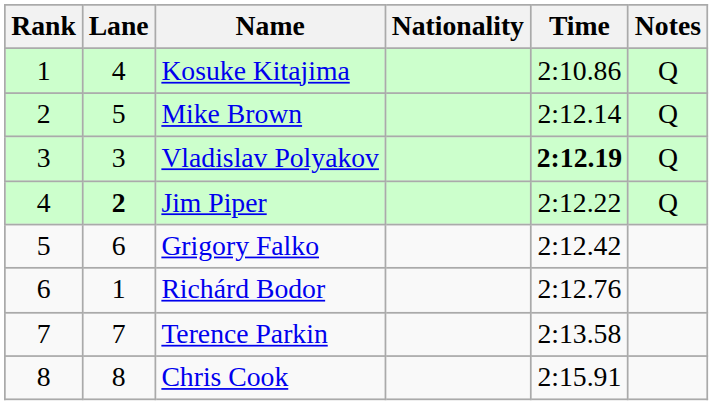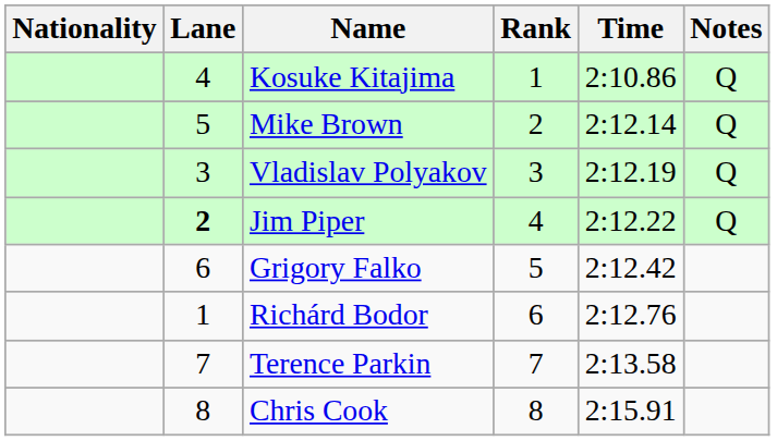 <table class="wikitable sortable" style="text-align:center">
 <tr>
-<th>Rank</th>
+<th>Nationality</th>
 <th>Lane</th>
 <th>Name</th>
-<th>Nationality</th>
+<th>Rank</th>
 <th>Time</th>
 <th>Notes</th>
 </tr>
 <tr bgcolor=#ccffcc>
-<td>1</td>
+<td align=left></td>
 <td>4</td>
 <td align=left><a href='#'>Kosuke Kitajima</a></td>
-<td align=left></td>
+<td>1</td>
 <td>2:10.86</td>
 <td>Q</td>
 </tr>
 <tr bgcolor=#ccffcc>
-<td>2</td>
+<td align=left></td>
 <td>5</td>
 <td align=left><a href='#'>Mike Brown</a></td>
-<td align=left></td>
+<td>2</td>
 <td>2:12.14</td>
 <td>Q</td>
 </tr>
 <tr bgcolor=#ccffcc>
-<td>3</td>
+<td align=left></td>
 <td>3</td>
 <td align=left><a href='#'>Vladislav Polyakov</a></td>
-<td align=left></td>
-<td><strong>2:12.19</strong></td>
+<td>3</td>
+<td>2:12.19</td>
 <td>Q</td>
 </tr>
 <tr bgcolor=#ccffcc>
-<td>4</td>
+<td align=left></td>
 <td><strong>2</strong></td>
 <td align=left><a href='#'>Jim Piper</a></td>
-<td align=left></td>
+<td>4</td>
 <td>2:12.22</td>
 <td>Q</td>
 </tr>
 <tr>
-<td>5</td>
+<td align=left></td>
 <td>6</td>
 <td align=left><a href='#'>Grigory Falko</a></td>
-<td align=left></td>
+<td>5</td>
 <td>2:12.42</td>
 <td></td>
 </tr>
 <tr>
-<td>6</td>
+<td align=left></td>
 <td>1</td>
 <td align=left><a href='#'>Richárd Bodor</a></td>
-<td align=left></td>
+<td>6</td>
 <td>2:12.76</td>
 <td></td>
 </tr>
 <tr>
-<td>7</td>
+<td align=left></td>
 <td>7</td>
 <td align=left><a href='#'>Terence Parkin</a></td>
-<td align=left></td>
+<td>7</td>
 <td>2:13.58</td>
 <td></td>
 </tr>
 <tr>
-<td>8</td>
+<td align=left></td>
 <td>8</td>
 <td align=left><a href='#'>Chris Cook</a></td>
-<td align=left></td>
+<td>8</td>
 <td>2:15.91</td>
 <td></td>
 </tr>
 </table>
